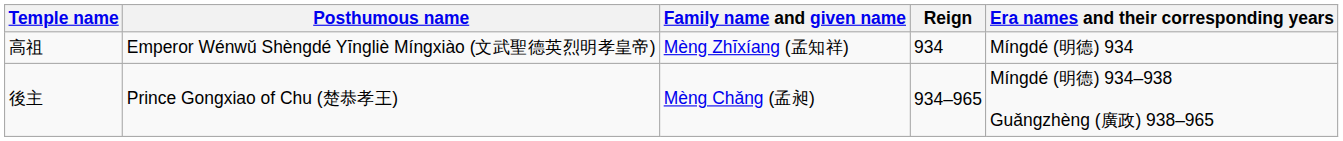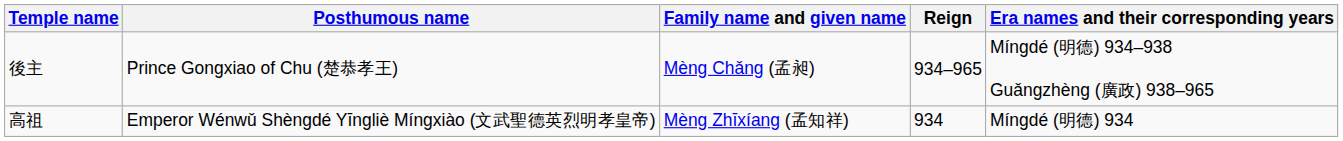 <table class="wikitable">
 <tr>
 <th><a href='#'>Temple name</a></th>
 <th><a href='#'>Posthumous name</a></th>
 <th><a href='#'>Family name</a> and <a href='#'>given name</a></th>
 <th>Reign</th>
 <th><a href='#'>Era names</a> and their corresponding years</th>
 </tr>
 <tr>
+<td Hòu Zhǔ>後主</td>
+<td>Prince Gongxiao of Chu (楚恭孝王)</td>
+<td><a href='#'>Mèng Chǎng</a> (孟昶)</td>
+<td>934–965</td>
+<td>Míngdé (明德) 934–938<br><br>Guǎngzhèng (廣政) 938–965</td>
+</tr>
+<tr>
 <td Gāo Zǔ>高祖</td>
 <td>Emperor Wénwǔ Shèngdé Yīngliè Míngxiào (文武聖德英烈明孝皇帝)</td>
 <td><a href='#'>Mèng Zhīxíang</a> (孟知祥)</td>
 <td>934</td>
 <td>Míngdé (明德) 934</td>
 </tr>
-<tr>
-<td Hòu Zhǔ>後主</td>
-<td>Prince Gongxiao of Chu (楚恭孝王)</td>
-<td><a href='#'>Mèng Chǎng</a> (孟昶)</td>
-<td>934–965</td>
-<td>Míngdé (明德) 934–938<br><br>Guǎngzhèng (廣政) 938–965</td>
-</tr>
 </table>
